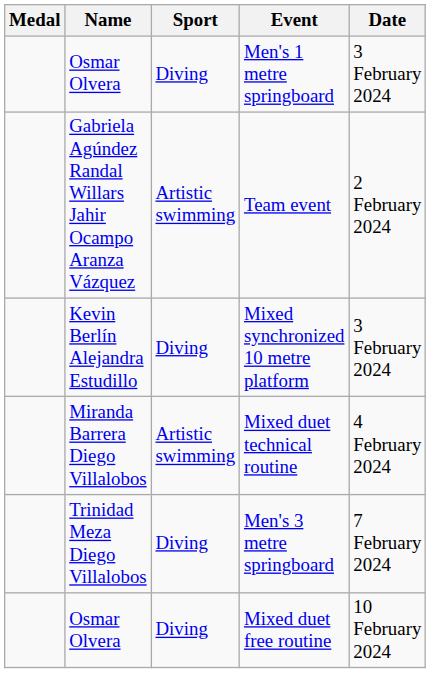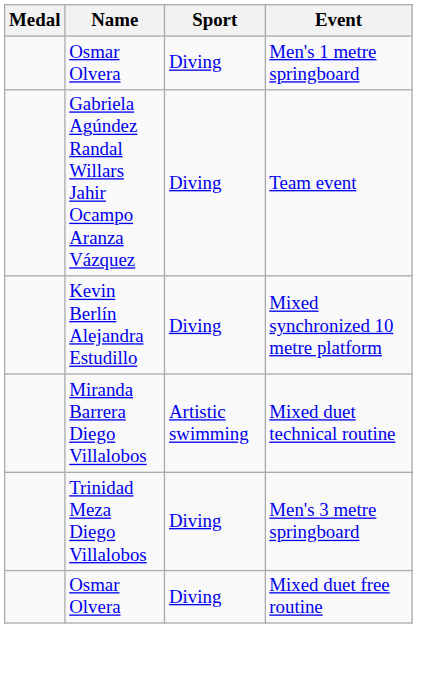 <table class="wikitable sortable" style="font-size:90%; width:50%;">
 <tr>
 <th>Medal</th>
 <th>Name</th>
 <th>Sport</th>
 <th>Event</th>
-<th>Date</th>
 </tr>
 <tr>
 <td></td>
 <td><a href='#'>Osmar Olvera</a></td>
 <td><a href='#'>Diving</a></td>
 <td><a href='#'>Men's 1 metre springboard</a></td>
-<td>3 February 2024</td>
 </tr>
 <tr>
 <td></td>
 <td><a href='#'>Gabriela Agúndez</a><br><a href='#'>Randal Willars</a><br><a href='#'>Jahir Ocampo</a><br><a href='#'>Aranza Vázquez</a></td>
-<td><a href='#'>Artistic swimming</a></td>
+<td><a href='#'>Diving</a></td>
 <td><a href='#'>Team event</a></td>
-<td>2 February 2024</td>
 </tr>
 <tr>
 <td></td>
 <td><a href='#'>Kevin Berlín</a><br><a href='#'>Alejandra Estudillo</a></td>
 <td><a href='#'>Diving</a></td>
 <td><a href='#'>Mixed synchronized 10 metre platform</a></td>
-<td>3 February 2024</td>
 </tr>
 <tr>
 <td></td>
 <td><a href='#'>Miranda Barrera</a><br><a href='#'>Diego Villalobos</a></td>
 <td><a href='#'>Artistic swimming</a></td>
 <td><a href='#'>Mixed duet technical routine</a></td>
-<td>4 February 2024</td>
 </tr>
 <tr>
 <td></td>
 <td><a href='#'>Trinidad Meza</a><br><a href='#'>Diego Villalobos</a></td>
 <td><a href='#'>Diving</a></td>
 <td><a href='#'>Men's 3 metre springboard</a></td>
-<td>7 February 2024</td>
 </tr>
 <tr>
 <td></td>
 <td><a href='#'>Osmar Olvera</a></td>
 <td><a href='#'>Diving</a></td>
 <td><a href='#'>Mixed duet free routine</a></td>
-<td>10 February 2024</td>
 </tr>
 </table>
